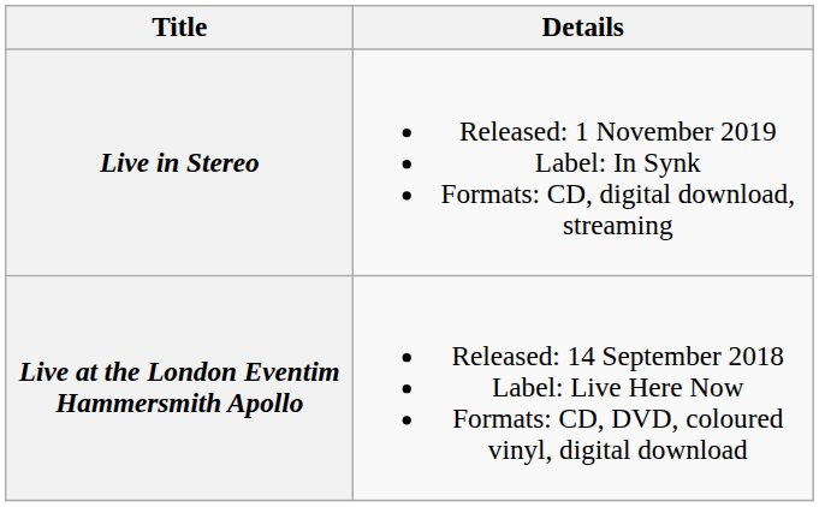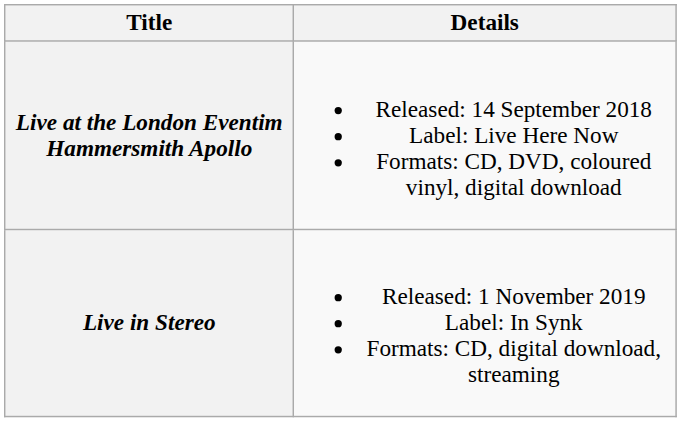 <table class="wikitable plainrowheaders" style="text-align:center;">
 <tr>
 <th scope="col" style="width:12em;">Title</th>
 <th scope="col" style="width:16em;">Details</th>
 </tr>
 <tr>
+<th scope="row"><em>Live at the London Eventim<br>Hammersmith Apollo</em></th>
+<td><br><ul><li>Released: 14 September 2018</li><li>Label: Live Here Now</li><li>Formats: CD, DVD, coloured vinyl, digital download</li></ul></td>
+</tr>
+<tr>
 <th scope="row"><em>Live in Stereo</em></th>
 <td><br><ul><li>Released: 1 November 2019</li><li>Label: In Synk</li><li>Formats: CD, digital download, streaming</li></ul></td>
 </tr>
-<tr>
-<th scope="row"><em>Live at the London Eventim<br>Hammersmith Apollo</em></th>
-<td><br><ul><li>Released: 14 September 2018</li><li>Label: Live Here Now</li><li>Formats: CD, DVD, coloured vinyl, digital download</li></ul></td>
-</tr>
 </table>
